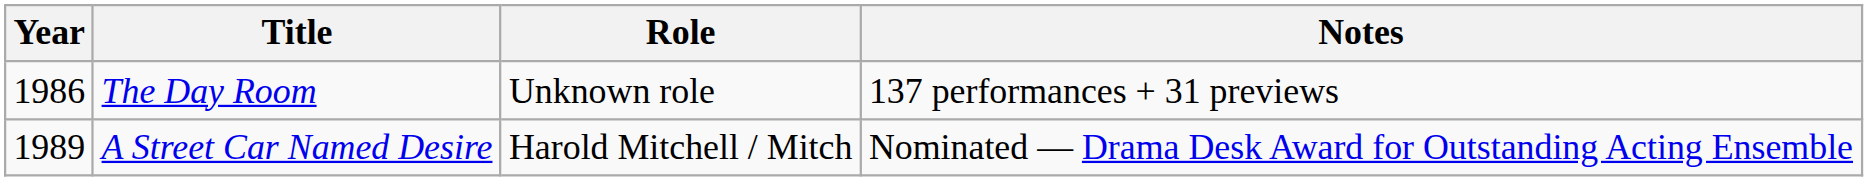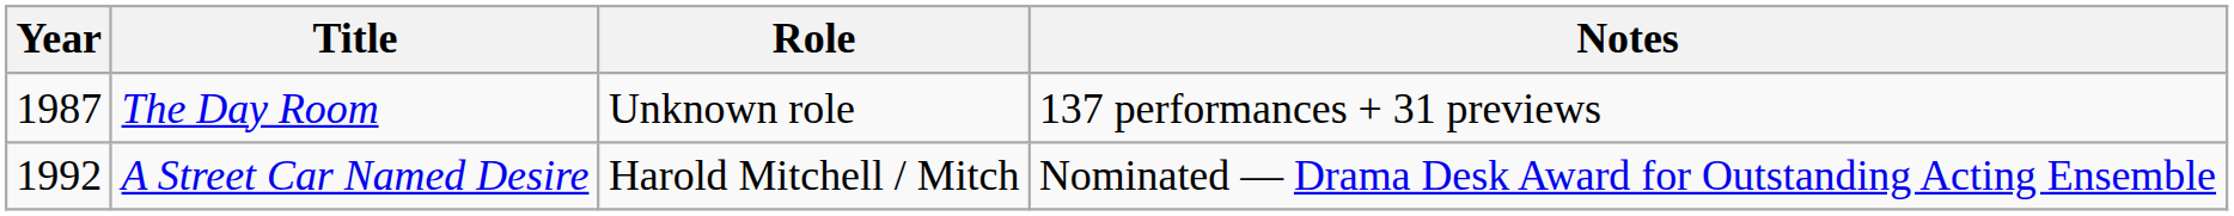 <table class="wikitable">
 <tr>
 <th>Year</th>
 <th>Title</th>
 <th>Role</th>
 <th>Notes</th>
 </tr>
 <tr>
-<td>1986</td>
+<td>1987</td>
 <td><em><a href='#'>The Day Room</a></em></td>
 <td>Unknown role</td>
 <td>137 performances + 31 previews</td>
 </tr>
 <tr>
-<td>1989</td>
+<td>1992</td>
 <td><em><a href='#'>A Street Car Named Desire</a></em></td>
 <td>Harold Mitchell / Mitch</td>
 <td>Nominated — <a href='#'>Drama Desk Award for Outstanding Acting Ensemble</a></td>
 </tr>
 </table>
